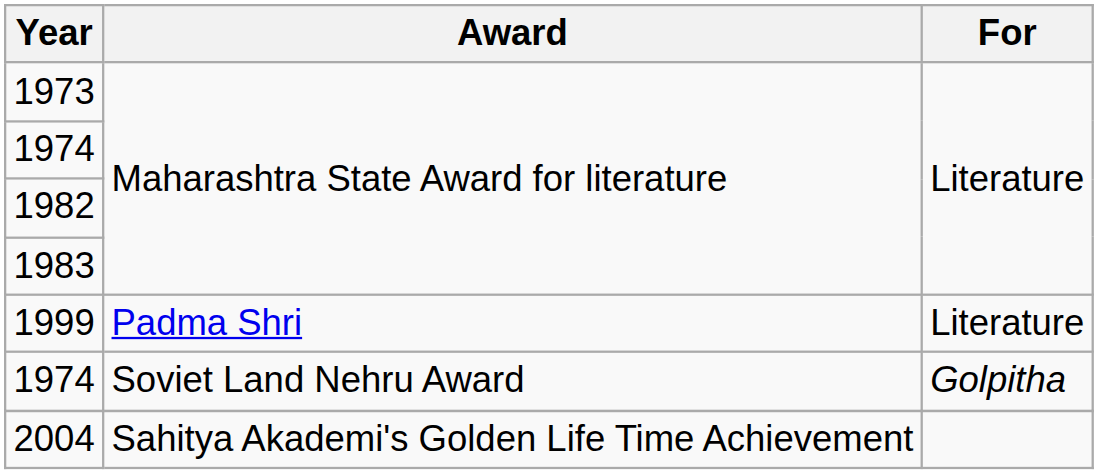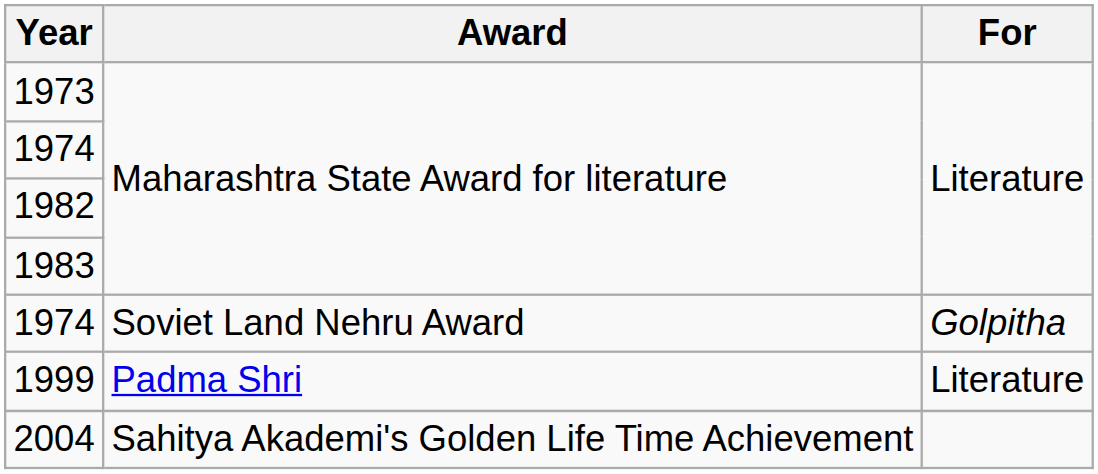 <table class="wikitable">
 <tr>
 <th>Year</th>
 <th>Award</th>
 <th>For</th>
 </tr>
 <tr>
 <td>1973</td>
 <td rowspan="4">Maharashtra State Award for literature</td>
 <td rowspan="4">Literature</td>
 </tr>
 <tr>
 <td>1974</td>
 </tr>
 <tr>
 <td>1982</td>
 </tr>
 <tr>
 <td>1983</td>
 </tr>
 <tr>
+<td>1974</td>
+<td>Soviet Land Nehru Award</td>
+<td><em>Golpitha</em></td>
+</tr>
+<tr>
 <td>1999</td>
 <td><a href='#'>Padma Shri</a></td>
 <td>Literature</td>
-</tr>
-<tr>
-<td>1974</td>
-<td>Soviet Land Nehru Award</td>
-<td><em>Golpitha</em></td>
 </tr>
 <tr>
 </tr>
 <tr>
 <td>2004</td>
 <td>Sahitya Akademi's Golden Life Time Achievement</td>
 <td></td>
 </tr>
 </table>
